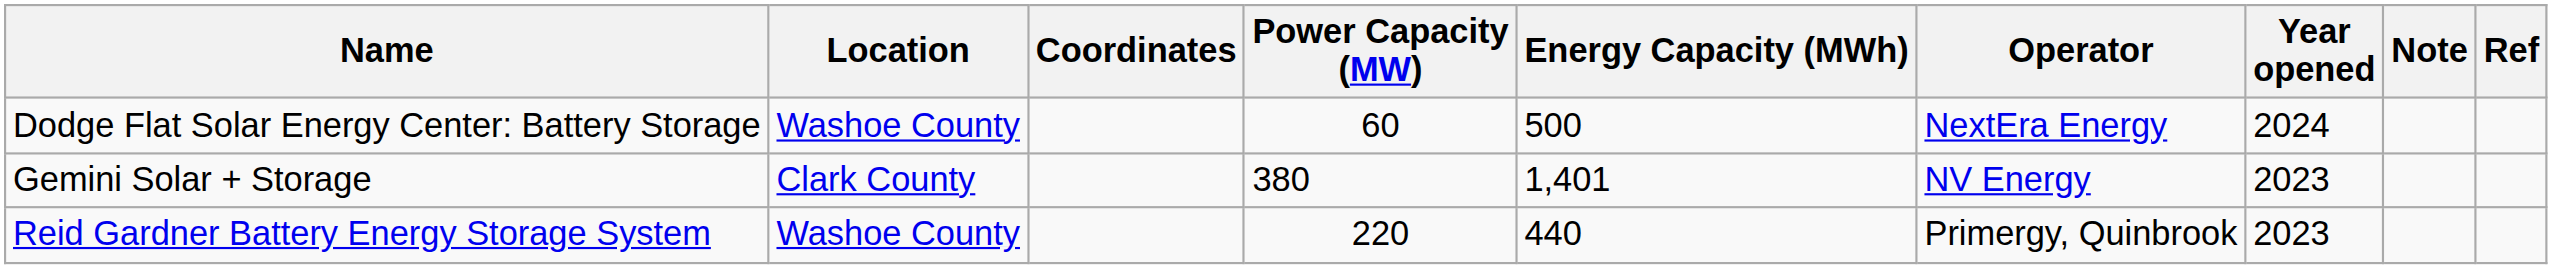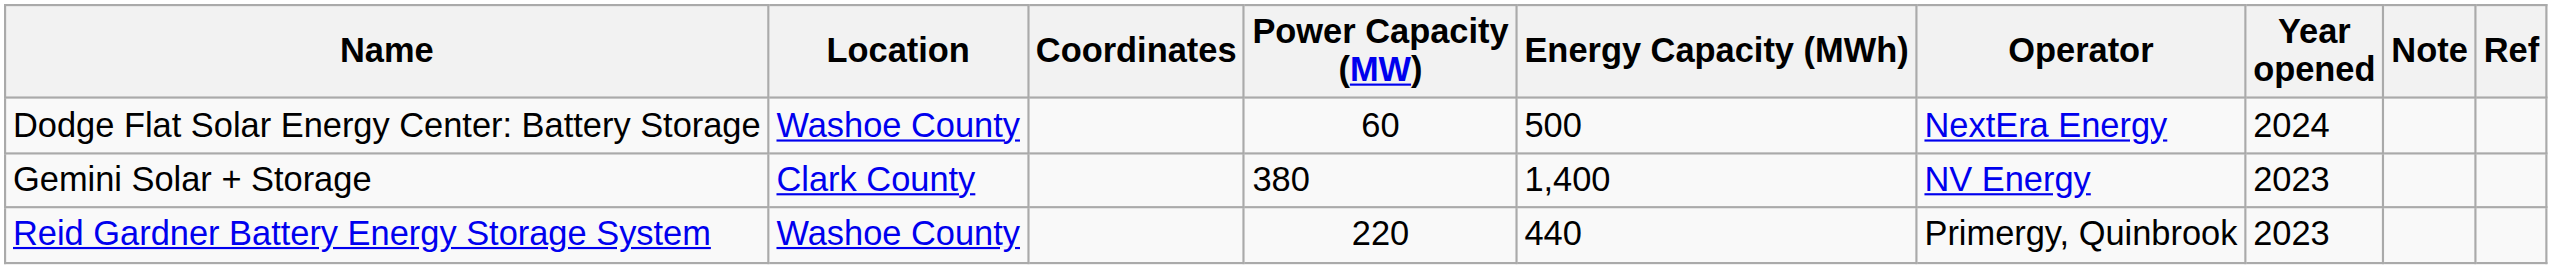 <table class="wikitable sortable">
 <tr>
 <th>Name</th>
 <th>Location</th>
 <th>Coordinates</th>
 <th>Power Capacity<br>(<a href='#'>MW</a>)</th>
 <th>Energy Capacity (MWh)</th>
 <th>Operator</th>
 <th>Year<br>opened</th>
 <th>Note</th>
 <th>Ref</th>
 </tr>
 <tr>
 <td>Dodge Flat Solar Energy Center: Battery Storage</td>
 <td><a href='#'>Washoe County</a></td>
 <td></td>
 <td align=center>60</td>
 <td>500</td>
 <td><a href='#'>NextEra Energy</a></td>
 <td>2024</td>
 <td></td>
 <td></td>
 </tr>
 <tr>
 <td>Gemini Solar + Storage</td>
 <td><a href='#'>Clark County</a></td>
 <td></td>
 <td>380</td>
-<td>1,401</td>
+<td>1,400</td>
 <td><a href='#'>NV Energy</a></td>
 <td>2023</td>
 <td></td>
 <td></td>
 </tr>
 <tr>
 <td><a href='#'>Reid Gardner Battery Energy Storage System</a></td>
 <td><a href='#'>Washoe County</a></td>
 <td></td>
 <td align="center">220</td>
 <td>440</td>
 <td>Primergy, Quinbrook</td>
 <td>2023</td>
 <td></td>
 <td></td>
 </tr>
 </table>
